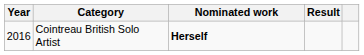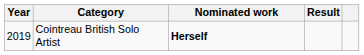 <table class="wikitable" style="width:85%;">
 <tr>
 <th width=5%>Year</th>
 <th style="width:40%;">Category</th>
 <th style="width:40%;">Nominated work</th>
 <th style="width:10%;">Result</th>
 <th width=5%></th>
 </tr>
 <tr>
-<td>2016</td>
+<td>2019</td>
 <td>Cointreau British Solo Artist</td>
 <td><strong>Herself</strong></td>
 <td></td>
 <td></td>
 </tr>
 </table>
